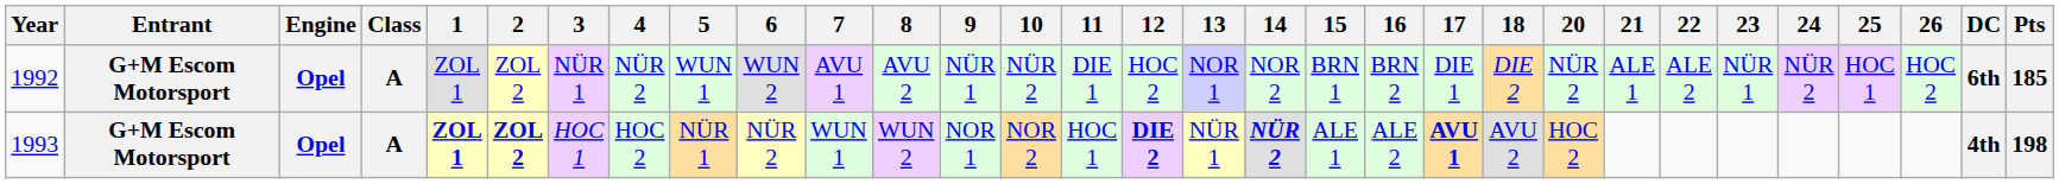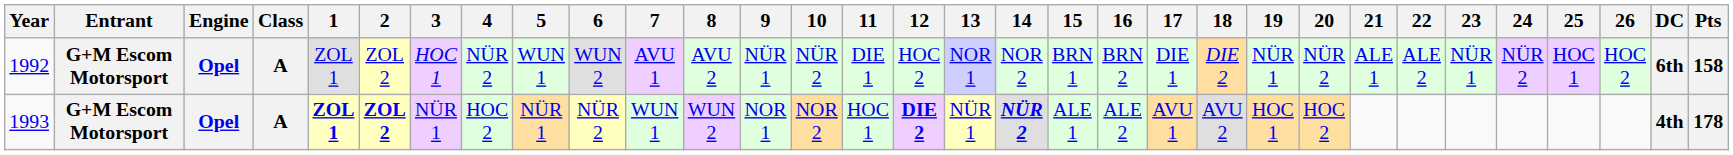 <table class="wikitable" style="text-align:center; font-size:90%">
 <tr>
 <th>Year</th>
 <th>Entrant</th>
 <th>Engine</th>
 <th>Class</th>
 <th>1</th>
 <th>2</th>
 <th>3</th>
 <th>4</th>
 <th>5</th>
 <th>6</th>
 <th>7</th>
 <th>8</th>
 <th>9</th>
 <th>10</th>
 <th>11</th>
 <th>12</th>
 <th>13</th>
 <th>14</th>
 <th>15</th>
 <th>16</th>
 <th>17</th>
 <th>18</th>
+<th>19</th>
 <th>20</th>
 <th>21</th>
 <th>22</th>
 <th>23</th>
 <th>24</th>
 <th>25</th>
 <th>26</th>
 <th>DC</th>
 <th>Pts</th>
 </tr>
 <tr>
 <td><a href='#'>1992</a></td>
 <th>G+M Escom Motorsport</th>
 <th><a href='#'>Opel</a></th>
 <th>A</th>
 <td style="background:#DFDFDF;"><a href='#'>ZOL<br>1</a><br></td>
 <td style="background:#FFFFBF;"><a href='#'>ZOL<br>2</a><br></td>
-<td style="background:#EFCFFF;"><a href='#'>NÜR<br>1</a><br></td>
+<td style="background:#EFCFFF;"><em><a href='#'>HOC<br>1</a></em><br></td>
 <td style="background:#DFFFDF;"><a href='#'>NÜR<br>2</a><br></td>
 <td style="background:#DFFFDF;"><a href='#'>WUN<br>1</a><br></td>
 <td style="background:#DFDFDF;"><a href='#'>WUN<br>2</a><br></td>
 <td style="background:#EFCFFF;"><a href='#'>AVU<br>1</a><br></td>
 <td style="background:#DFFFDF;"><a href='#'>AVU<br>2</a><br></td>
 <td style="background:#DFFFDF;"><a href='#'>NÜR<br>1</a><br></td>
 <td style="background:#DFFFDF;"><a href='#'>NÜR<br>2</a><br></td>
 <td style="background:#DFFFDF;"><a href='#'>DIE<br>1</a><br></td>
 <td style="background:#DFFFDF;"><a href='#'>HOC<br>2</a><br></td>
 <td style="background:#CFCFFF;"><a href='#'>NOR<br>1</a><br></td>
 <td style="background:#DFFFDF;"><a href='#'>NOR<br>2</a><br></td>
 <td style="background:#DFFFDF;"><a href='#'>BRN<br>1</a><br></td>
 <td style="background:#DFFFDF;"><a href='#'>BRN<br>2</a><br></td>
 <td style="background:#DFFFDF;"><a href='#'>DIE<br>1</a><br></td>
 <td style="background:#FFDF9F;"><em><a href='#'>DIE<br>2</a></em><br></td>
+<td style="background:#DFFFDF;"><a href='#'>NÜR<br>1</a><br></td>
 <td style="background:#DFFFDF;"><a href='#'>NÜR<br>2</a><br></td>
 <td style="background:#DFFFDF;"><a href='#'>ALE<br>1</a><br></td>
 <td style="background:#DFFFDF;"><a href='#'>ALE<br>2</a><br></td>
 <td style="background:#DFFFDF;"><a href='#'>NÜR<br>1</a><br></td>
 <td style="background:#EFCFFF;"><a href='#'>NÜR<br>2</a><br></td>
 <td style="background:#EFCFFF;"><a href='#'>HOC<br>1</a><br></td>
 <td style="background:#DFFFDF;"><a href='#'>HOC<br>2</a><br></td>
 <th>6th</th>
-<th>185</th>
+<th>158</th>
 </tr>
 <tr>
 <td><a href='#'>1993</a></td>
 <th>G+M Escom Motorsport</th>
 <th><a href='#'>Opel</a></th>
 <th>A</th>
 <td style="background:#FFFFBF;"><strong><a href='#'>ZOL<br>1</a></strong><br></td>
 <td style="background:#FFFFBF;"><strong><a href='#'>ZOL<br>2</a></strong><br></td>
-<td style="background:#EFCFFF;"><em><a href='#'>HOC<br>1</a></em><br></td>
+<td style="background:#EFCFFF;"><a href='#'>NÜR<br>1</a><br></td>
 <td style="background:#DFFFDF;"><a href='#'>HOC<br>2</a><br></td>
 <td style="background:#FFDF9F;"><a href='#'>NÜR<br>1</a><br></td>
 <td style="background:#FFFFBF;"><a href='#'>NÜR<br>2</a><br></td>
 <td style="background:#DFFFDF;"><a href='#'>WUN<br>1</a><br></td>
 <td style="background:#EFCFFF;"><a href='#'>WUN<br>2</a><br></td>
 <td style="background:#DFFFDF;"><a href='#'>NOR<br>1</a><br></td>
 <td style="background:#FFDF9F;"><a href='#'>NOR<br>2</a><br></td>
 <td style="background:#DFFFDF;"><a href='#'>HOC<br>1</a><br></td>
 <td style="background:#EFCFFF;"><strong><a href='#'>DIE<br>2</a><br></strong></td>
 <td style="background:#FFFFBF;"><a href='#'>NÜR<br>1</a><br></td>
 <td style="background:#DFDFDF;"><strong><em><a href='#'>NÜR<br>2</a></em></strong><br></td>
 <td style="background:#DFFFDF;"><a href='#'>ALE<br>1</a><br></td>
 <td style="background:#DFFFDF;"><a href='#'>ALE<br>2</a><br></td>
-<td style="background:#FFDF9F;"><strong><a href='#'>AVU<br>1</a><br></strong></td>
+<td style="background:#FFDF9F;"><a href='#'>AVU<br>1</a><br></td>
 <td style="background:#DFDFDF;"><a href='#'>AVU<br>2</a><br></td>
+<td style="background:#FFDF9F;"><a href='#'>HOC<br>1</a><br></td>
 <td style="background:#FFDF9F;"><a href='#'>HOC<br>2</a><br></td>
 <td></td>
 <td></td>
 <td></td>
 <td></td>
 <td></td>
 <td></td>
 <th>4th</th>
-<th>198</th>
+<th>178</th>
 </tr>
 </table>
